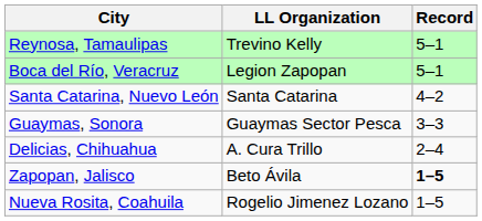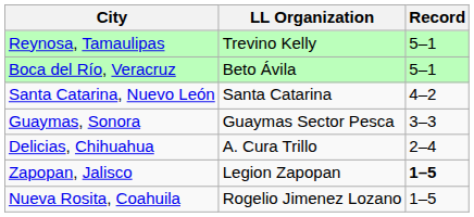 <table class="wikitable">
 <tr>
 <th>City</th>
 <th>LL Organization</th>
 <th>Record</th>
 </tr>
 <tr bgcolor=#bbffbb>
 <td> <a href='#'>Reynosa</a>, <a href='#'>Tamaulipas</a></td>
 <td>Trevino Kelly</td>
 <td>5–1</td>
 </tr>
 <tr bgcolor=#bbffbb>
 <td> <a href='#'>Boca del Río</a>, <a href='#'>Veracruz</a></td>
-<td>Legion Zapopan</td>
+<td>Beto Ávila</td>
 <td>5–1</td>
 </tr>
 <tr>
 <td> <a href='#'>Santa Catarina</a>, <a href='#'>Nuevo León</a></td>
 <td>Santa Catarina</td>
 <td>4–2</td>
 </tr>
 <tr>
 <td> <a href='#'>Guaymas</a>, <a href='#'>Sonora</a></td>
 <td>Guaymas Sector Pesca</td>
 <td>3–3</td>
 </tr>
 <tr>
 <td> <a href='#'>Delicias</a>, <a href='#'>Chihuahua</a></td>
 <td>A. Cura Trillo</td>
 <td>2–4</td>
 </tr>
 <tr>
 <td> <a href='#'>Zapopan</a>, <a href='#'>Jalisco</a></td>
-<td>Beto Ávila</td>
+<td>Legion Zapopan</td>
 <td><strong>1–5</strong></td>
 </tr>
 <tr>
 <td> <a href='#'>Nueva Rosita</a>, <a href='#'>Coahuila</a></td>
 <td>Rogelio Jimenez Lozano</td>
 <td>1–5</td>
 </tr>
 </table>
